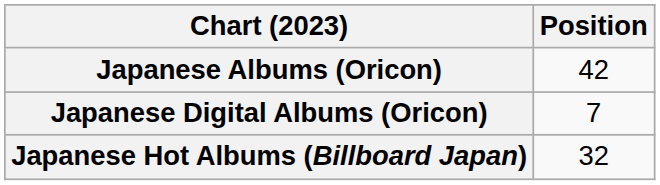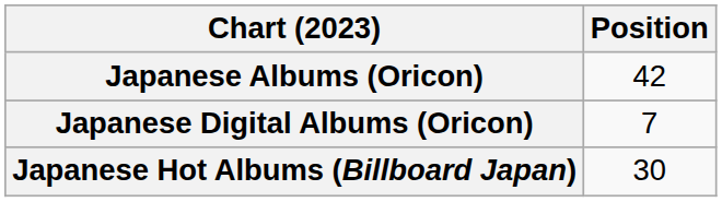 <table class="wikitable sortable plainrowheaders" style="text-align:center">
 <tr>
 <th scope="col">Chart (2023)</th>
 <th scope="col">Position</th>
 </tr>
 <tr>
 <th scope="row">Japanese Albums (Oricon)</th>
 <td>42</td>
 </tr>
 <tr>
 <th scope="row">Japanese Digital Albums (Oricon)</th>
 <td>7</td>
 </tr>
 <tr>
 <th scope="row">Japanese Hot Albums (<em>Billboard Japan</em>)</th>
-<td>32</td>
+<td>30</td>
 </tr>
 </table>
